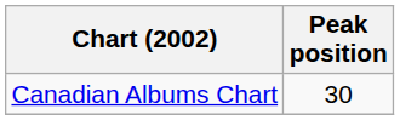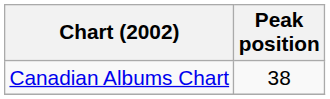 <table class="wikitable">
 <tr>
 <th>Chart (2002)</th>
 <th>Peak<br>position</th>
 </tr>
 <tr>
 <td><a href='#'>Canadian Albums Chart</a></td>
-<td align="center">30</td>
+<td align="center">38</td>
 </tr>
 <tr>
 </tr>
 </table>
